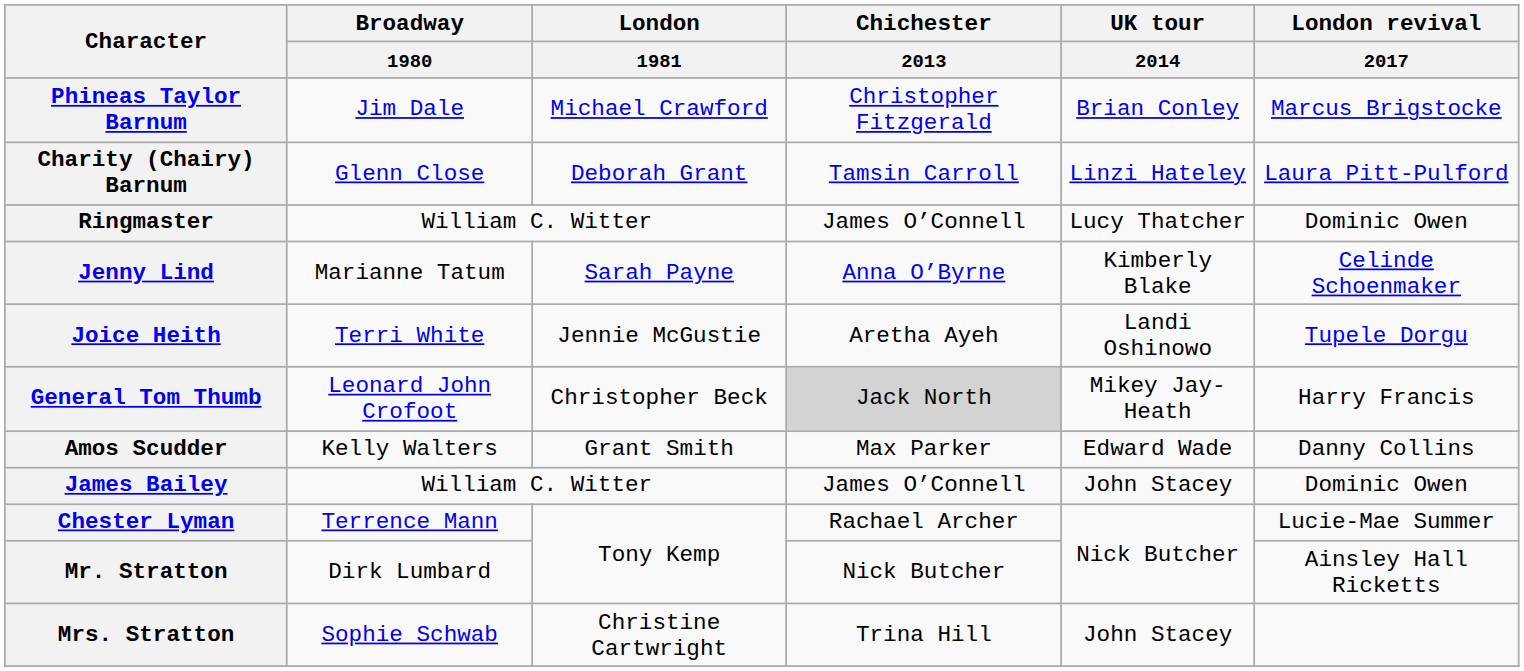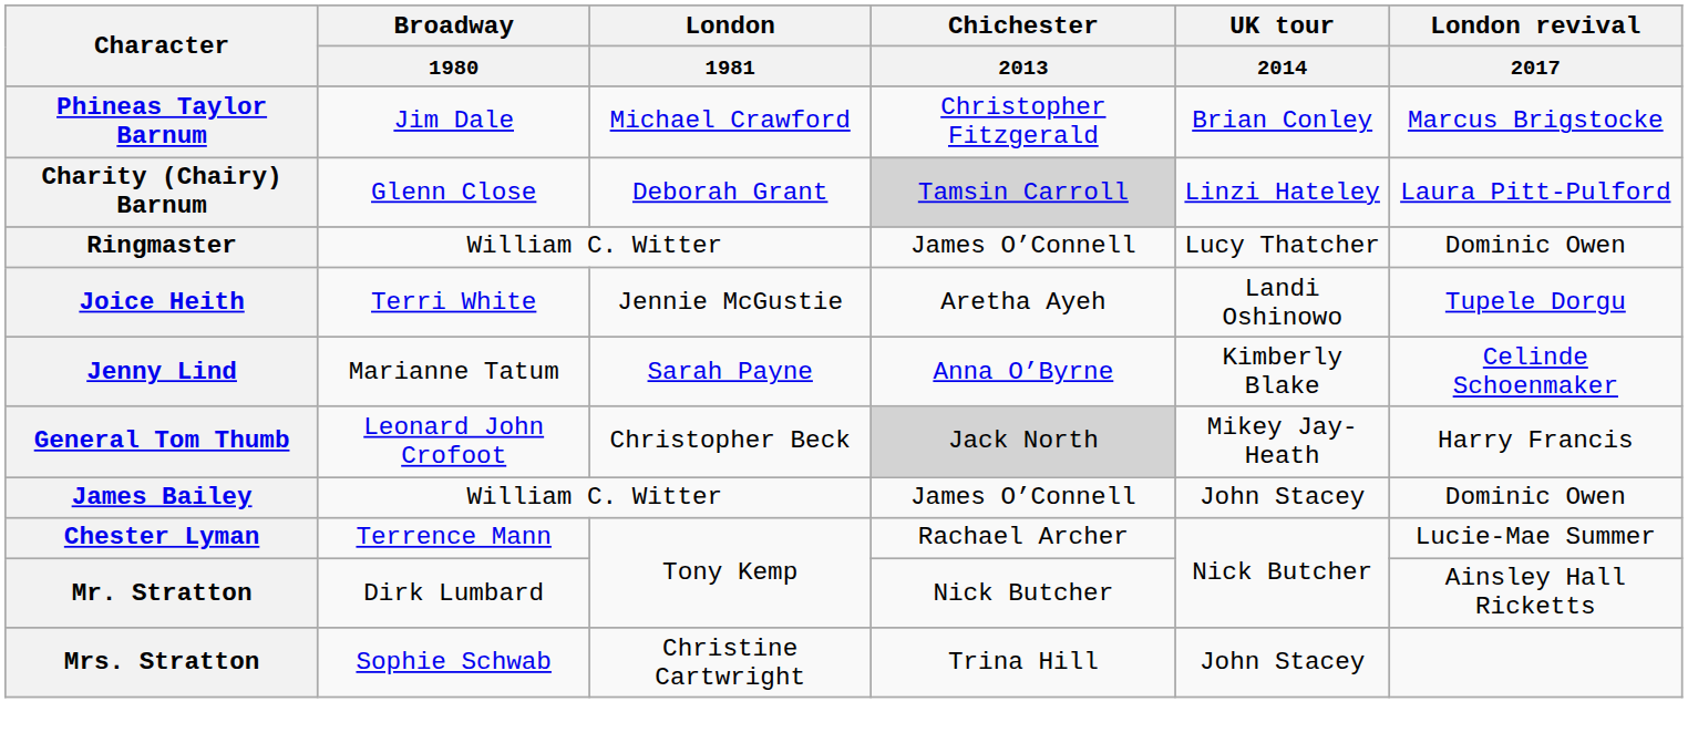 <table class="wikitable">
 <tr>
 <th rowspan="2">Character</th>
 <th>Broadway</th>
 <th>London</th>
 <th>Chichester</th>
 <th>UK tour</th>
 <th>London revival</th>
 </tr>
 <tr>
 <th><small>1980</small></th>
 <th><small>1981</small></th>
 <th><small>2013</small></th>
 <th><small>2014</small></th>
 <th><small>2017</small></th>
 </tr>
 <tr>
 <th><a href='#'>Phineas Taylor Barnum</a></th>
 <td align=center><a href='#'>Jim Dale</a></td>
 <td align=center><a href='#'>Michael Crawford</a></td>
 <td align=center><a href='#'>Christopher Fitzgerald</a></td>
 <td align=center><a href='#'>Brian Conley</a></td>
 <td align=center><a href='#'>Marcus Brigstocke</a></td>
 </tr>
 <tr>
 <th>Charity (Chairy) Barnum</th>
 <td align=center><a href='#'>Glenn Close</a></td>
 <td align=center><a href='#'>Deborah Grant</a></td>
-<td align=center><a href='#'>Tamsin Carroll</a></td>
+<td align=center style="background: lightgrey;"><a href='#'>Tamsin Carroll</a></td>
 <td align=center><a href='#'>Linzi Hateley</a></td>
 <td align=center><a href='#'>Laura Pitt-Pulford</a></td>
 </tr>
 <tr>
 <th>Ringmaster</th>
 <td align=center colspan="2">William C. Witter</td>
 <td align=center>James O’Connell</td>
 <td align=center>Lucy Thatcher</td>
 <td align=center>Dominic Owen</td>
 </tr>
 <tr>
+<th><a href='#'>Joice Heith</a></th>
+<td align=center><a href='#'>Terri White</a></td>
+<td align=center>Jennie McGustie</td>
+<td align=center>Aretha Ayeh</td>
+<td align=center>Landi Oshinowo</td>
+<td align=center><a href='#'>Tupele Dorgu</a></td>
+</tr>
+<tr>
 <th><a href='#'>Jenny Lind</a></th>
 <td align=center>Marianne Tatum</td>
 <td align=center><a href='#'>Sarah Payne</a></td>
 <td align=center><a href='#'>Anna O’Byrne</a></td>
 <td align=center>Kimberly Blake</td>
 <td align=center><a href='#'>Celinde Schoenmaker</a></td>
 </tr>
 <tr>
-<th><a href='#'>Joice Heith</a></th>
-<td align=center><a href='#'>Terri White</a></td>
-<td align=center>Jennie McGustie</td>
-<td align=center>Aretha Ayeh</td>
-<td align=center>Landi Oshinowo</td>
-<td align=center><a href='#'>Tupele Dorgu</a></td>
-</tr>
-<tr>
 <th><a href='#'>General Tom Thumb</a></th>
 <td align=center><a href='#'>Leonard John Crofoot</a></td>
 <td align=center>Christopher Beck</td>
 <td align=center style="background: lightgrey;">Jack North</td>
 <td align=center>Mikey Jay-Heath</td>
 <td align=center>Harry Francis</td>
-</tr>
-<tr>
-<th>Amos Scudder</th>
-<td align=center>Kelly Walters</td>
-<td align=center>Grant Smith</td>
-<td align=center>Max Parker</td>
-<td align=center>Edward Wade</td>
-<td align=center>Danny Collins</td>
 </tr>
 <tr>
 <th><a href='#'>James Bailey</a></th>
 <td align=center colspan="2">William C. Witter</td>
 <td align=center>James O’Connell</td>
 <td align=center>John Stacey</td>
 <td align=center>Dominic Owen</td>
 </tr>
 <tr>
 <th><a href='#'>Chester Lyman</a></th>
 <td align=center><a href='#'>Terrence Mann</a></td>
 <td align=center rowspan="2">Tony Kemp</td>
 <td align=center>Rachael Archer</td>
 <td rowspan="2" align="center">Nick Butcher</td>
 <td align=center>Lucie-Mae Summer</td>
 </tr>
 <tr>
 <th>Mr. Stratton</th>
 <td align=center>Dirk Lumbard</td>
 <td align=center>Nick Butcher</td>
 <td align=center>Ainsley Hall Ricketts</td>
 </tr>
 <tr>
 <th>Mrs. Stratton</th>
 <td align=center><a href='#'>Sophie Schwab</a></td>
 <td align=center>Christine Cartwright</td>
 <td align=center>Trina Hill</td>
 <td align=center>John Stacey</td>
 <td></td>
 </tr>
 </table>
